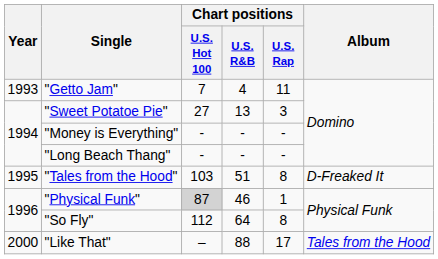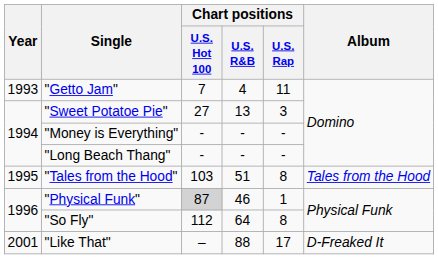 <table class="wikitable">
 <tr>
 <th rowspan="2">Year</th>
 <th rowspan="2">Single</th>
 <th colspan="3">Chart positions</th>
 <th rowspan="2">Album</th>
 </tr>
 <tr>
 <th width="40"><small><a href='#'>U.S. Hot 100</a></small></th>
 <th width="40"><small><a href='#'>U.S. R&B</a></small></th>
 <th width="40"><small><a href='#'>U.S. Rap</a></small></th>
 </tr>
 <tr>
 <td align="center" rowspan="1">1993</td>
 <td align="left">"<a href='#'>Getto Jam</a>"</td>
 <td align="center">7</td>
 <td align="center">4</td>
 <td align="center">11</td>
 <td align="left" rowspan="4"><em>Domino</em></td>
 </tr>
 <tr>
 <td align="center" rowspan="3">1994</td>
 <td align="left">"<a href='#'>Sweet Potatoe Pie</a>"</td>
 <td align="center">27</td>
 <td align="center">13</td>
 <td align="center">3</td>
 </tr>
 <tr>
 <td align="left">"Money is Everything"</td>
 <td align="center">-</td>
 <td align="center">-</td>
 <td align="center">-</td>
 </tr>
 <tr>
 <td align="left">"Long Beach Thang"</td>
 <td align="center">-</td>
 <td align="center">-</td>
 <td align="center">-</td>
 </tr>
 <tr>
 <td>1995</td>
 <td align="left">"<a href='#'>Tales from the Hood</a>"</td>
 <td align="center">103</td>
 <td align="center">51</td>
 <td align="center">8</td>
-<td><em>D-Freaked It</em></td>
+<td align="left" rowspan="1"><em><a href='#'>Tales from the Hood</a></em></td>
 </tr>
 <tr>
 <td align="center" rowspan="2">1996</td>
 <td align="left">"<a href='#'>Physical Funk</a>"</td>
 <td align="center" style="background: lightgrey;">87</td>
 <td align="center">46</td>
 <td align="center">1</td>
 <td align="left" rowspan="2"><em>Physical Funk</em></td>
 </tr>
 <tr>
 <td align="left">"So Fly"</td>
 <td align="center">112</td>
 <td align="center">64</td>
 <td align="center">8</td>
 </tr>
 <tr>
-<td>2000</td>
+<td>2001</td>
 <td align="left">"Like That"</td>
 <td align="center">–</td>
 <td align="center">88</td>
 <td align="center">17</td>
-<td align="left" rowspan="1"><em><a href='#'>Tales from the Hood</a></em></td>
+<td><em>D-Freaked It</em></td>
 </tr>
 </table>
